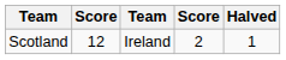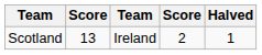 <table class="wikitable" style="text-align:center">
 <tr>
 <th>Team</th>
 <th>Score</th>
 <th>Team</th>
 <th>Score</th>
 <th>Halved</th>
 </tr>
 <tr>
 <td align=left> Scotland</td>
-<td>12</td>
+<td>13</td>
 <td align=left> Ireland</td>
 <td>2</td>
 <td>1</td>
 </tr>
 </table>
